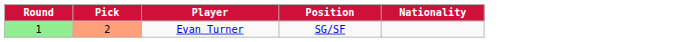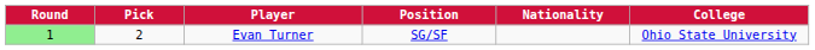 <table class="wikitable sortable sortable">
 <tr>
 <th style="background:#D0103A; color:white" width="10%">Round</th>
 <th style="background:#D0103A; color:white" width="10%">Pick</th>
 <th style="background:#D0103A; color:white" width="20%">Player</th>
 <th style="background:#D0103A; color:white" width="15%">Position</th>
 <th style="background:#D0103A; color:white" width="15%">Nationality</th>
+<th style="background:#D0103A; color:white" width="20%">College</th>
 </tr>
 <tr style="text-align: center">
 <td style="background: lightgreen;">1</td>
-<td style="background: lightsalmon;">2</td>
+<td>2</td>
 <td><a href='#'>Evan Turner</a></td>
 <td><a href='#'>SG/SF</a></td>
 <td></td>
+<td><a href='#'>Ohio State University</a></td>
 </tr>
 </table>
